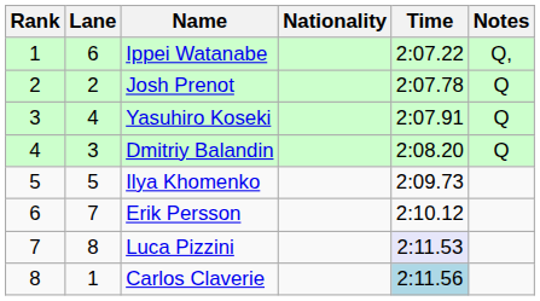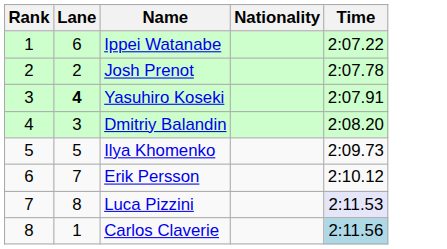 <table class="wikitable sortable" style="text-align:center">
 <tr>
 <th>Rank</th>
 <th>Lane</th>
 <th>Name</th>
 <th>Nationality</th>
 <th>Time</th>
-<th>Notes</th>
 </tr>
 <tr bgcolor=ccffcc>
 <td>1</td>
 <td>6</td>
 <td align=left><a href='#'>Ippei Watanabe</a></td>
 <td align=left></td>
 <td>2:07.22</td>
-<td>Q, </td>
 </tr>
 <tr bgcolor=ccffcc>
 <td>2</td>
 <td>2</td>
 <td align=left><a href='#'>Josh Prenot</a></td>
 <td align=left></td>
 <td>2:07.78</td>
-<td>Q</td>
 </tr>
 <tr bgcolor=ccffcc>
 <td>3</td>
-<td>4</td>
+<td><strong>4</strong></td>
 <td align=left><a href='#'>Yasuhiro Koseki</a></td>
 <td align=left></td>
 <td>2:07.91</td>
-<td>Q</td>
 </tr>
 <tr bgcolor=ccffcc>
 <td>4</td>
 <td>3</td>
 <td align=left><a href='#'>Dmitriy Balandin</a></td>
 <td align=left></td>
 <td>2:08.20</td>
-<td>Q</td>
 </tr>
 <tr>
 <td>5</td>
 <td>5</td>
 <td align=left><a href='#'>Ilya Khomenko</a></td>
 <td align=left></td>
 <td>2:09.73</td>
-<td></td>
 </tr>
 <tr>
 <td>6</td>
 <td>7</td>
 <td align=left><a href='#'>Erik Persson</a></td>
 <td align=left></td>
 <td>2:10.12</td>
-<td></td>
 </tr>
 <tr>
 <td>7</td>
 <td>8</td>
 <td align=left><a href='#'>Luca Pizzini</a></td>
 <td align=left></td>
 <td style="background: lavender;">2:11.53</td>
-<td></td>
 </tr>
 <tr>
 <td>8</td>
 <td>1</td>
 <td align=left><a href='#'>Carlos Claverie</a></td>
 <td align=left></td>
 <td style="background: lightblue;">2:11.56</td>
-<td></td>
 </tr>
 </table>
